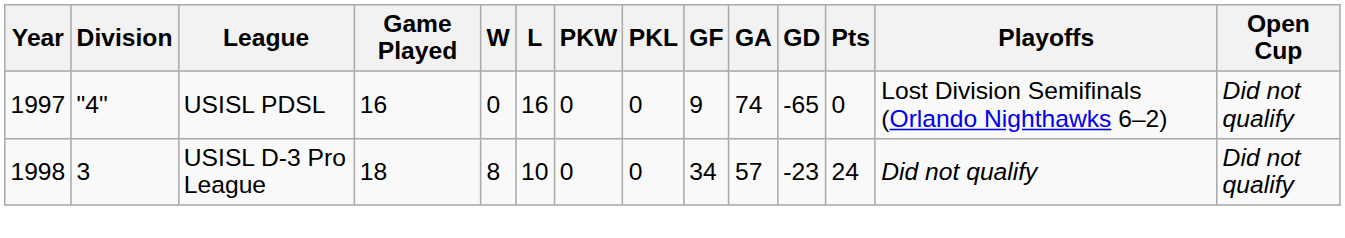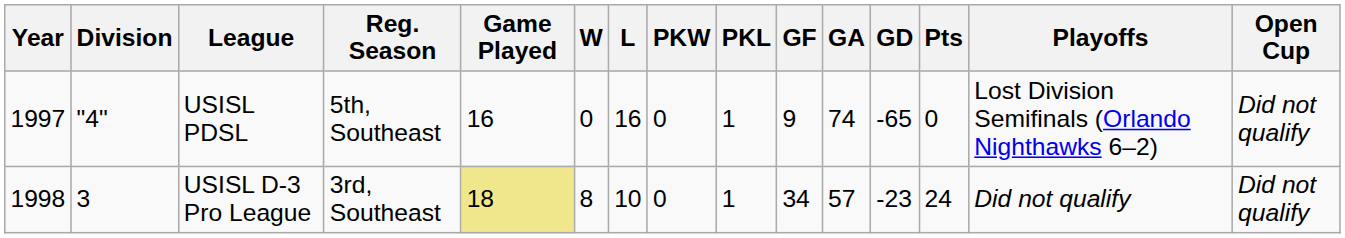 <table class="wikitable">
 <tr>
 <th>Year</th>
 <th>Division</th>
 <th>League</th>
+<th>Reg. Season</th>
 <th>Game Played</th>
 <th>W</th>
 <th>L</th>
 <th>PKW</th>
 <th>PKL</th>
 <th>GF</th>
 <th>GA</th>
 <th>GD</th>
 <th>Pts</th>
 <th>Playoffs</th>
 <th>Open Cup</th>
 </tr>
 <tr>
 <td>1997</td>
 <td>"4"</td>
 <td>USISL PDSL</td>
+<td>5th, Southeast</td>
 <td>16</td>
 <td>0</td>
 <td>16</td>
 <td>0</td>
-<td>0</td>
+<td>1</td>
 <td>9</td>
 <td>74</td>
 <td>-65</td>
 <td>0</td>
 <td>Lost Division Semifinals (<a href='#'>Orlando Nighthawks</a> 6–2)</td>
 <td><em>Did not qualify</em></td>
 </tr>
 <tr>
 <td>1998</td>
 <td>3</td>
 <td>USISL D-3 Pro League</td>
-<td>18</td>
+<td>3rd, Southeast</td>
+<td style="background: khaki;">18</td>
 <td>8</td>
 <td>10</td>
 <td>0</td>
-<td>0</td>
+<td>1</td>
 <td>34</td>
 <td>57</td>
 <td>-23</td>
 <td>24</td>
 <td><em>Did not qualify</em></td>
 <td><em>Did not qualify</em></td>
 </tr>
 </table>
